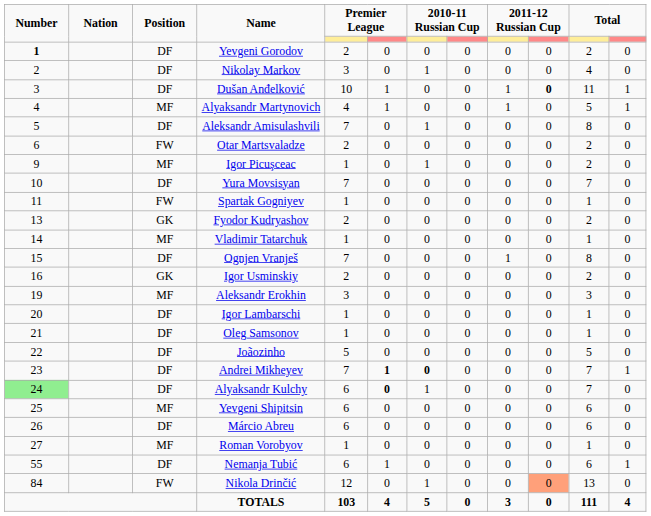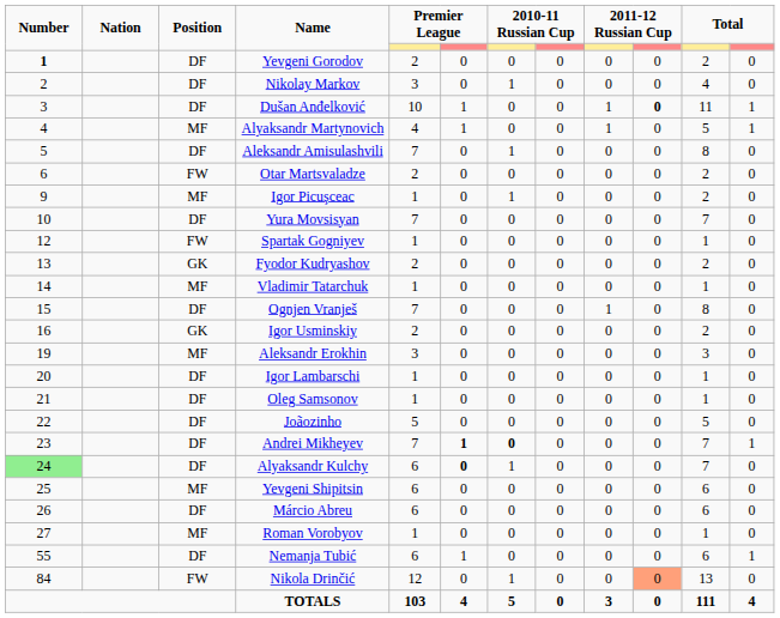 <table class="wikitable" style="font-size: 100%; text-align: center;">
 <tr>
 <td rowspan="2" width="10%" align="center"><strong>Number</strong></td>
 <td rowspan="2" width="10%" align="center"><strong>Nation</strong></td>
 <td rowspan="2" width="10%" align="center"><strong>Position</strong></td>
 <td rowspan="2" width="20%" align="center"><strong>Name</strong></td>
 <td colspan="2" align="center"><strong>Premier League</strong></td>
 <td colspan="2" align="center"><strong>2010-11 Russian Cup</strong></td>
 <td colspan="2" align="center"><strong>2011-12 Russian Cup</strong></td>
 <td colspan="2" align="center"><strong>Total</strong></td>
 </tr>
 <tr>
 <th width=60 style="background: #FFEE99"></th>
 <th width=60 style="background: #FF8888"></th>
 <th width=60 style="background: #FFEE99"></th>
 <th width=60 style="background: #FF8888"></th>
 <th width=60 style="background: #FFEE99"></th>
 <th width=60 style="background: #FF8888"></th>
 <th width=60 style="background: #FFEE99"></th>
 <th width=60 style="background: #FF8888"></th>
 </tr>
 <tr>
 <td><strong>1</strong></td>
 <td></td>
 <td>DF</td>
 <td><a href='#'>Yevgeni Gorodov</a></td>
 <td>2</td>
 <td>0</td>
 <td>0</td>
 <td>0</td>
 <td>0</td>
 <td>0</td>
 <td>2</td>
 <td>0</td>
 </tr>
 <tr>
 <td>2</td>
 <td></td>
 <td>DF</td>
 <td><a href='#'>Nikolay Markov</a></td>
 <td>3</td>
 <td>0</td>
 <td>1</td>
 <td>0</td>
 <td>0</td>
 <td>0</td>
 <td>4</td>
 <td>0</td>
 </tr>
 <tr>
 <td>3</td>
 <td></td>
 <td>DF</td>
 <td><a href='#'>Dušan Anđelković</a></td>
 <td>10</td>
 <td>1</td>
 <td>0</td>
 <td>0</td>
 <td>1</td>
 <td><strong>0</strong></td>
 <td>11</td>
 <td>1</td>
 </tr>
 <tr>
 <td>4</td>
 <td></td>
 <td>MF</td>
 <td><a href='#'>Alyaksandr Martynovich</a></td>
 <td>4</td>
 <td>1</td>
 <td>0</td>
 <td>0</td>
 <td>1</td>
 <td>0</td>
 <td>5</td>
 <td>1</td>
 </tr>
 <tr>
 <td>5</td>
 <td></td>
 <td>DF</td>
 <td><a href='#'>Aleksandr Amisulashvili</a></td>
 <td>7</td>
 <td>0</td>
 <td>1</td>
 <td>0</td>
 <td>0</td>
 <td>0</td>
 <td>8</td>
 <td>0</td>
 </tr>
 <tr>
 <td>6</td>
 <td></td>
 <td>FW</td>
 <td><a href='#'>Otar Martsvaladze</a></td>
 <td>2</td>
 <td>0</td>
 <td>0</td>
 <td>0</td>
 <td>0</td>
 <td>0</td>
 <td>2</td>
 <td>0</td>
 </tr>
 <tr>
 <td>9</td>
 <td></td>
 <td>MF</td>
 <td><a href='#'>Igor Picuşceac</a></td>
 <td>1</td>
 <td>0</td>
 <td>1</td>
 <td>0</td>
 <td>0</td>
 <td>0</td>
 <td>2</td>
 <td>0</td>
 </tr>
 <tr>
 <td>10</td>
 <td></td>
 <td>DF</td>
 <td><a href='#'>Yura Movsisyan</a></td>
 <td>7</td>
 <td>0</td>
 <td>0</td>
 <td>0</td>
 <td>0</td>
 <td>0</td>
 <td>7</td>
 <td>0</td>
 </tr>
 <tr>
-<td>11</td>
+<td>12</td>
 <td></td>
 <td>FW</td>
 <td><a href='#'>Spartak Gogniyev</a></td>
 <td>1</td>
 <td>0</td>
 <td>0</td>
 <td>0</td>
 <td>0</td>
 <td>0</td>
 <td>1</td>
 <td>0</td>
 </tr>
 <tr>
 <td>13</td>
 <td></td>
 <td>GK</td>
 <td><a href='#'>Fyodor Kudryashov</a></td>
 <td>2</td>
 <td>0</td>
 <td>0</td>
 <td>0</td>
 <td>0</td>
 <td>0</td>
 <td>2</td>
 <td>0</td>
 </tr>
 <tr>
 <td>14</td>
 <td></td>
 <td>MF</td>
 <td><a href='#'>Vladimir Tatarchuk</a></td>
 <td>1</td>
 <td>0</td>
 <td>0</td>
 <td>0</td>
 <td>0</td>
 <td>0</td>
 <td>1</td>
 <td>0</td>
 </tr>
 <tr>
 <td>15</td>
 <td></td>
 <td>DF</td>
 <td><a href='#'>Ognjen Vranješ</a></td>
 <td>7</td>
 <td>0</td>
 <td>0</td>
 <td>0</td>
 <td>1</td>
 <td>0</td>
 <td>8</td>
 <td>0</td>
 </tr>
 <tr>
 <td>16</td>
 <td></td>
 <td>GK</td>
 <td><a href='#'>Igor Usminskiy</a></td>
 <td>2</td>
 <td>0</td>
 <td>0</td>
 <td>0</td>
 <td>0</td>
 <td>0</td>
 <td>2</td>
 <td>0</td>
 </tr>
 <tr>
 <td>19</td>
 <td></td>
 <td>MF</td>
 <td><a href='#'>Aleksandr Erokhin</a></td>
 <td>3</td>
 <td>0</td>
 <td>0</td>
 <td>0</td>
 <td>0</td>
 <td>0</td>
 <td>3</td>
 <td>0</td>
 </tr>
 <tr>
 <td>20</td>
 <td></td>
 <td>DF</td>
 <td><a href='#'>Igor Lambarschi</a></td>
 <td>1</td>
 <td>0</td>
 <td>0</td>
 <td>0</td>
 <td>0</td>
 <td>0</td>
 <td>1</td>
 <td>0</td>
 </tr>
 <tr>
 <td>21</td>
 <td></td>
 <td>DF</td>
 <td><a href='#'>Oleg Samsonov</a></td>
 <td>1</td>
 <td>0</td>
 <td>0</td>
 <td>0</td>
 <td>0</td>
 <td>0</td>
 <td>1</td>
 <td>0</td>
 </tr>
 <tr>
 <td>22</td>
 <td></td>
 <td>DF</td>
 <td><a href='#'>Joãozinho</a></td>
 <td>5</td>
 <td>0</td>
 <td>0</td>
 <td>0</td>
 <td>0</td>
 <td>0</td>
 <td>5</td>
 <td>0</td>
 </tr>
 <tr>
 <td>23</td>
 <td></td>
 <td>DF</td>
 <td><a href='#'>Andrei Mikheyev</a></td>
 <td>7</td>
 <td><strong>1</strong></td>
 <td><strong>0</strong></td>
 <td>0</td>
 <td>0</td>
 <td>0</td>
 <td>7</td>
 <td>1</td>
 </tr>
 <tr>
 <td style="background: lightgreen;">24</td>
 <td></td>
 <td>DF</td>
 <td><a href='#'>Alyaksandr Kulchy</a></td>
 <td>6</td>
 <td><strong>0</strong></td>
 <td>1</td>
 <td>0</td>
 <td>0</td>
 <td>0</td>
 <td>7</td>
 <td>0</td>
 </tr>
 <tr>
 <td>25</td>
 <td></td>
 <td>MF</td>
 <td><a href='#'>Yevgeni Shipitsin</a></td>
 <td>6</td>
 <td>0</td>
 <td>0</td>
 <td>0</td>
 <td>0</td>
 <td>0</td>
 <td>6</td>
 <td>0</td>
 </tr>
 <tr>
 <td>26</td>
 <td></td>
 <td>DF</td>
 <td><a href='#'>Márcio Abreu</a></td>
 <td>6</td>
 <td>0</td>
 <td>0</td>
 <td>0</td>
 <td>0</td>
 <td>0</td>
 <td>6</td>
 <td>0</td>
 </tr>
 <tr>
 <td>27</td>
 <td></td>
 <td>MF</td>
 <td><a href='#'>Roman Vorobyov</a></td>
 <td>1</td>
 <td>0</td>
 <td>0</td>
 <td>0</td>
 <td>0</td>
 <td>0</td>
 <td>1</td>
 <td>0</td>
 </tr>
 <tr>
 <td>55</td>
 <td></td>
 <td>DF</td>
 <td><a href='#'>Nemanja Tubić</a></td>
 <td>6</td>
 <td>1</td>
 <td>0</td>
 <td>0</td>
 <td>0</td>
 <td>0</td>
 <td>6</td>
 <td>1</td>
 </tr>
 <tr>
 <td>84</td>
 <td></td>
 <td>FW</td>
 <td><a href='#'>Nikola Drinčić</a></td>
 <td>12</td>
 <td>0</td>
 <td>1</td>
 <td>0</td>
 <td>0</td>
 <td style="background: lightsalmon;">0</td>
 <td>13</td>
 <td>0</td>
 </tr>
 <tr>
 <td colspan="3"></td>
 <td><strong>TOTALS</strong></td>
 <td><strong>103</strong></td>
 <td><strong>4</strong></td>
 <td><strong>5</strong></td>
 <td><strong>0</strong></td>
 <td><strong>3</strong></td>
 <td><strong>0</strong></td>
 <td><strong>111</strong></td>
 <td><strong>4</strong></td>
 </tr>
 </table>
